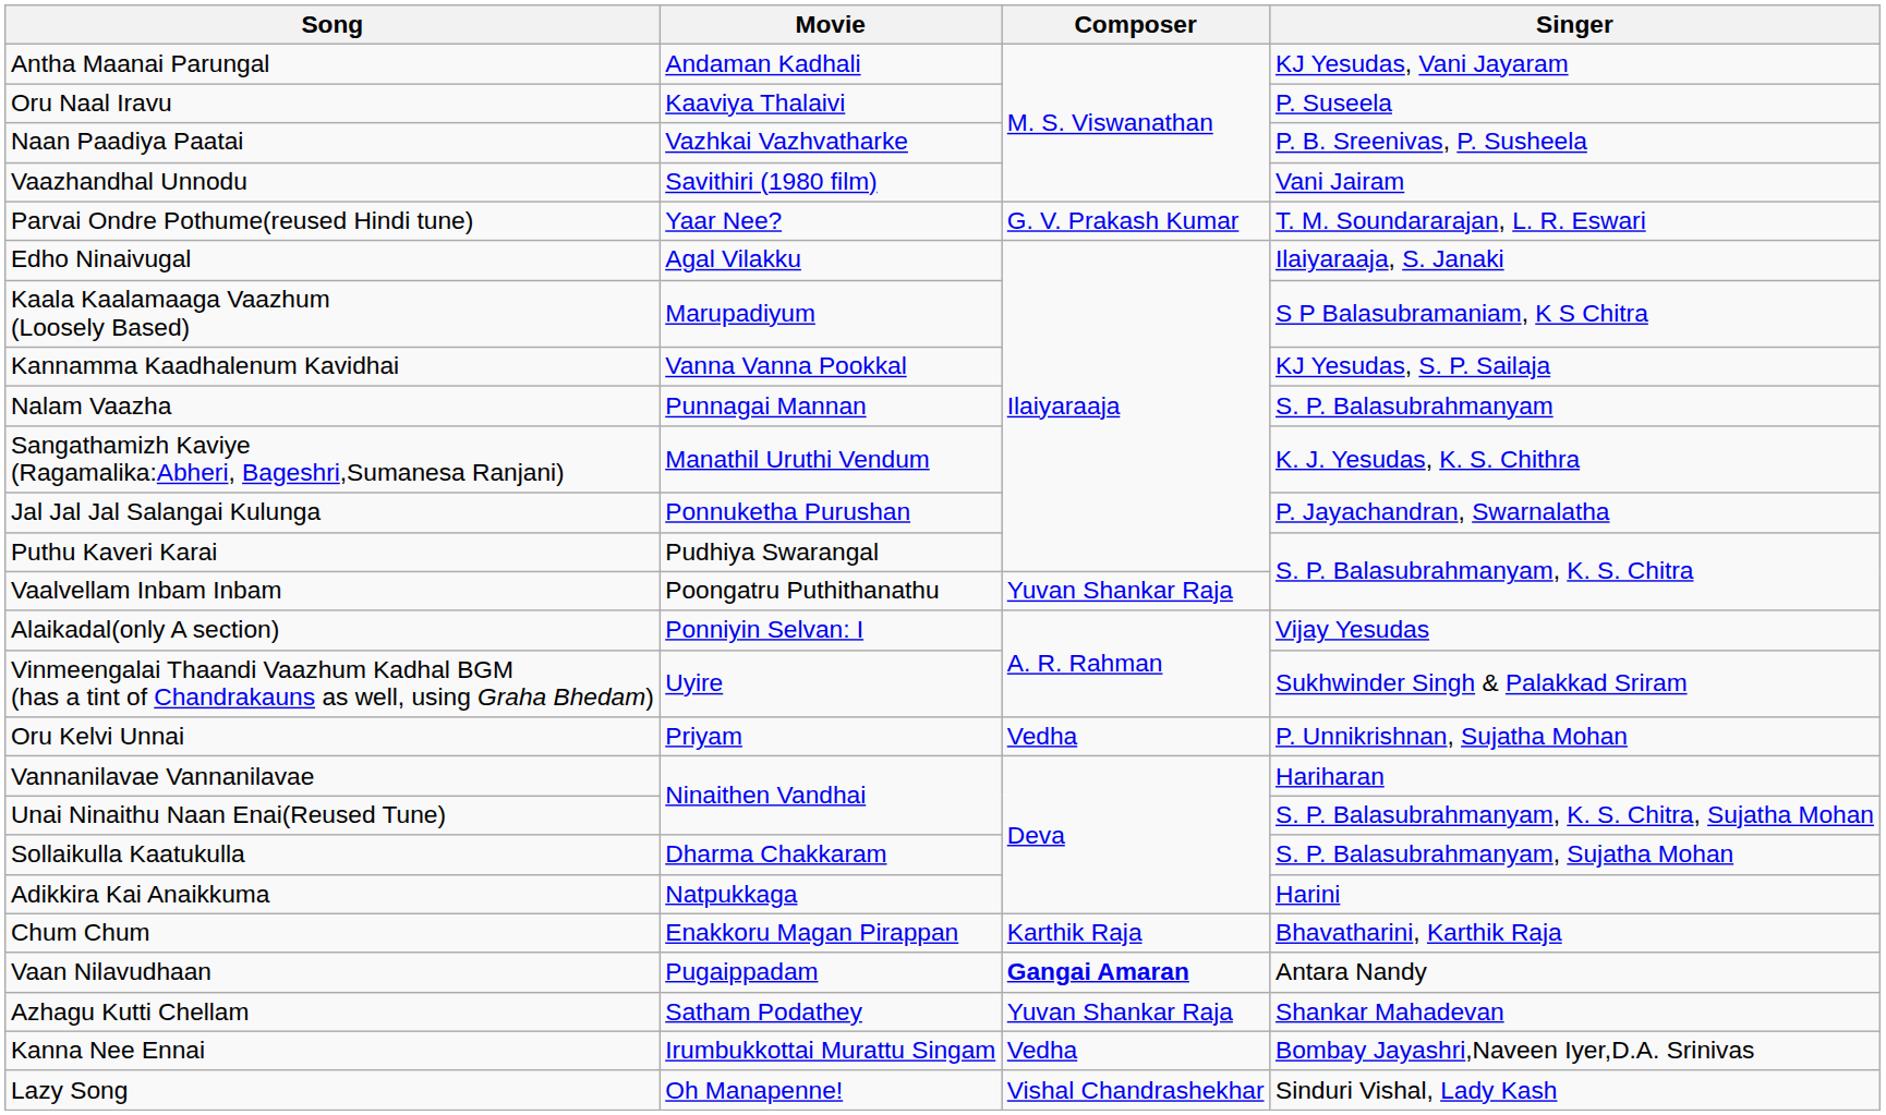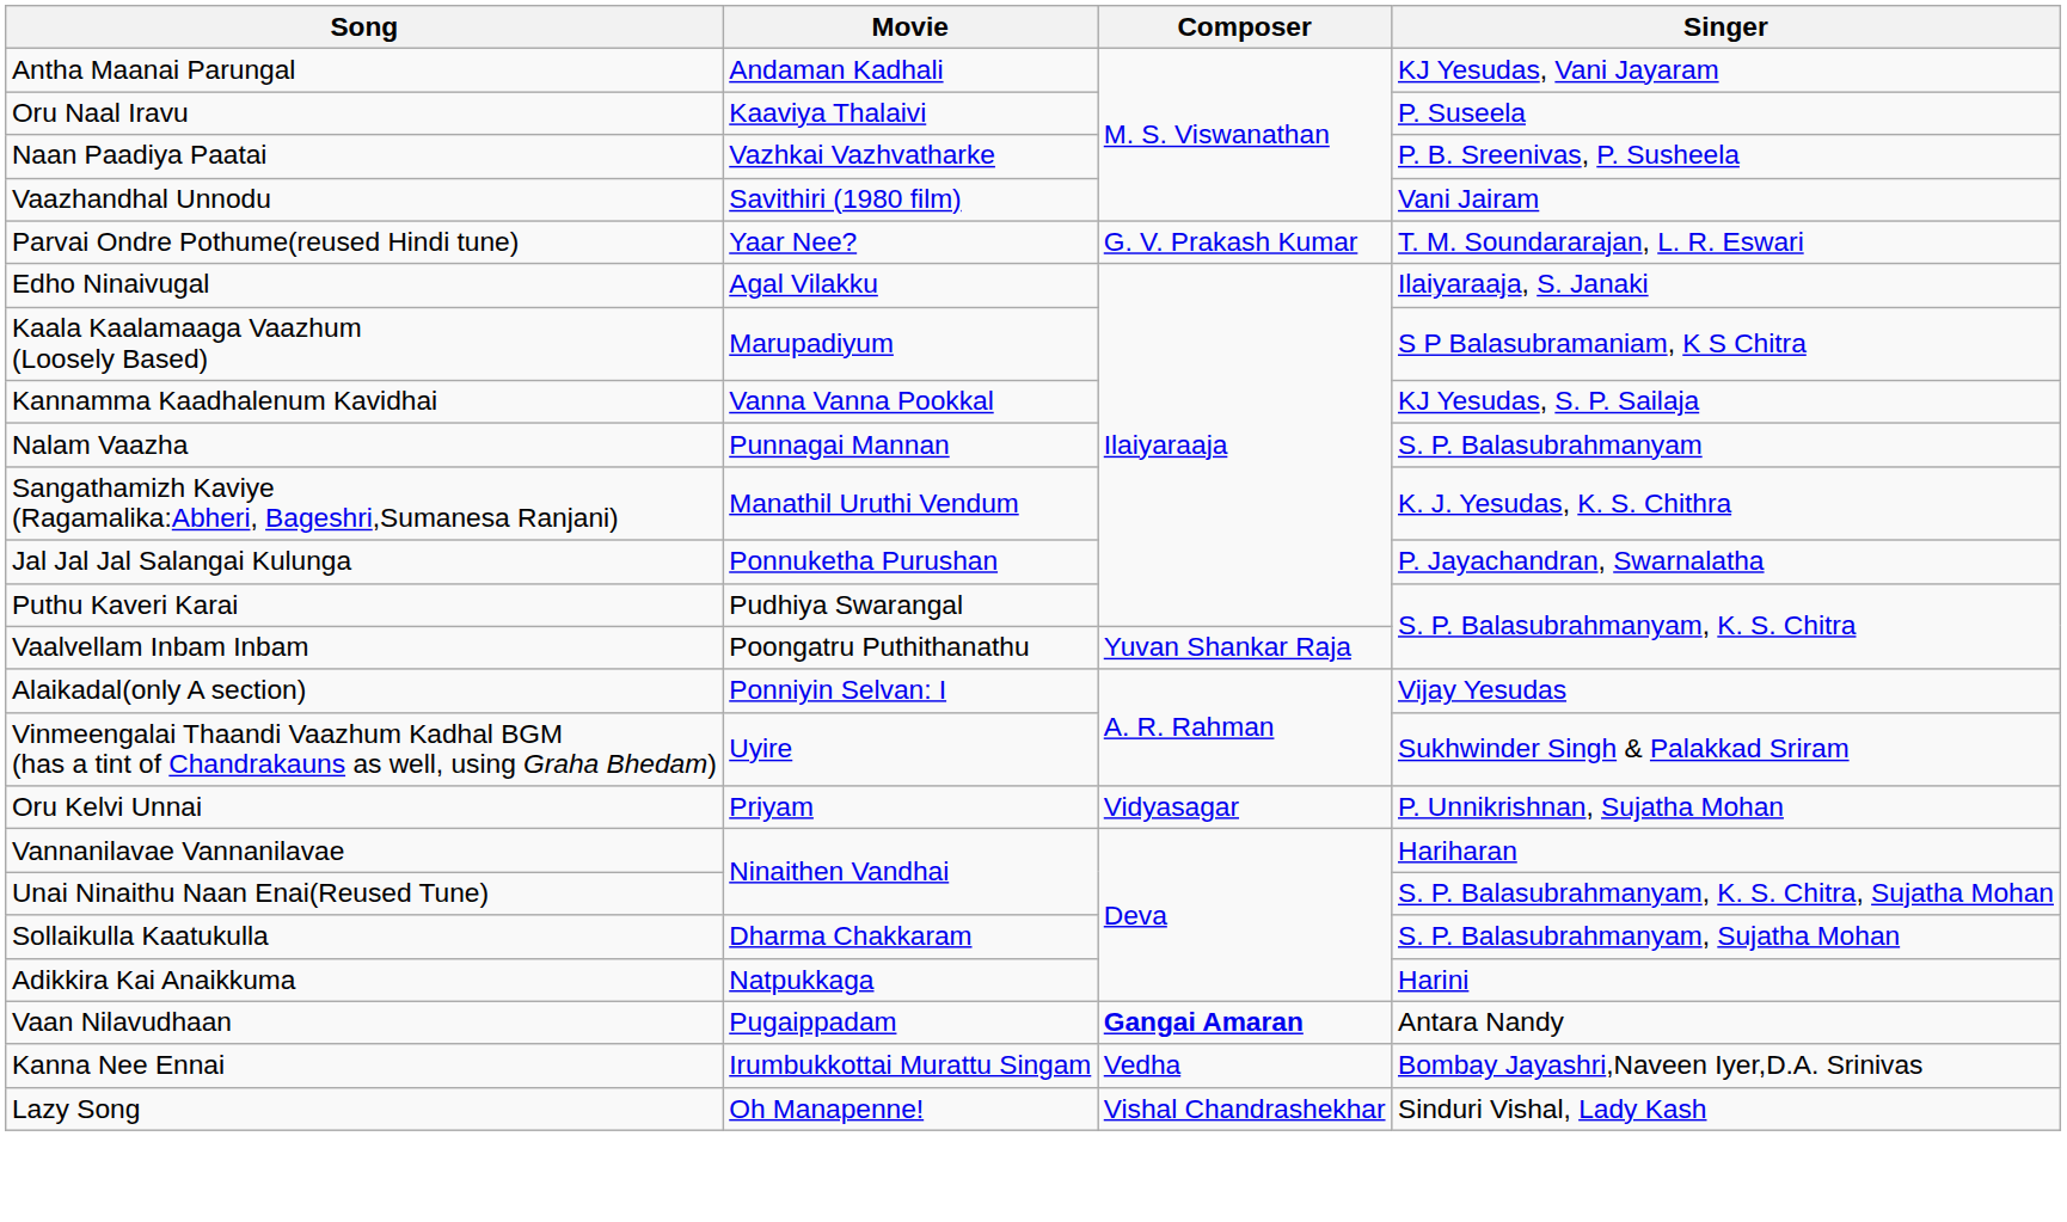 <table class="wikitable">
 <tr>
 <th>Song</th>
 <th>Movie</th>
 <th>Composer</th>
 <th>Singer</th>
 </tr>
 <tr>
 <td>Antha Maanai Parungal</td>
 <td><a href='#'>Andaman Kadhali</a></td>
 <td rowspan="4"><a href='#'>M. S. Viswanathan</a></td>
 <td><a href='#'>KJ Yesudas</a>, <a href='#'>Vani Jayaram</a></td>
 </tr>
 <tr>
 <td>Oru Naal Iravu</td>
 <td><a href='#'>Kaaviya Thalaivi</a></td>
 <td><a href='#'>P. Suseela</a></td>
 </tr>
 <tr>
 <td>Naan Paadiya Paatai</td>
 <td><a href='#'>Vazhkai Vazhvatharke</a></td>
 <td><a href='#'>P. B. Sreenivas</a>, <a href='#'>P. Susheela</a></td>
 </tr>
 <tr>
 <td>Vaazhandhal Unnodu</td>
 <td><a href='#'>Savithiri (1980 film)</a></td>
 <td><a href='#'>Vani Jairam</a></td>
 </tr>
 <tr>
 <td>Parvai Ondre Pothume(reused Hindi tune)</td>
 <td><a href='#'>Yaar Nee?</a></td>
 <td><a href='#'>G. V. Prakash Kumar</a></td>
 <td><a href='#'>T. M. Soundararajan</a>, <a href='#'>L. R. Eswari</a></td>
 </tr>
 <tr>
 <td>Edho Ninaivugal</td>
 <td><a href='#'>Agal Vilakku</a></td>
 <td rowspan="7"><a href='#'>Ilaiyaraaja</a></td>
 <td><a href='#'>Ilaiyaraaja</a>, <a href='#'>S. Janaki</a></td>
 </tr>
 <tr>
 <td>Kaala Kaalamaaga Vaazhum<br>(Loosely Based)</td>
 <td><a href='#'>Marupadiyum</a></td>
 <td><a href='#'>S P Balasubramaniam</a>, <a href='#'>K S Chitra</a></td>
 </tr>
 <tr>
 <td>Kannamma Kaadhalenum Kavidhai</td>
 <td><a href='#'>Vanna Vanna Pookkal</a></td>
 <td><a href='#'>KJ Yesudas</a>, <a href='#'>S. P. Sailaja</a></td>
 </tr>
 <tr>
 <td>Nalam Vaazha</td>
 <td><a href='#'>Punnagai Mannan</a></td>
 <td><a href='#'>S. P. Balasubrahmanyam</a></td>
 </tr>
 <tr>
 <td>Sangathamizh Kaviye<br>(Ragamalika:<a href='#'>Abheri</a>, <a href='#'>Bageshri</a>,Sumanesa Ranjani)</td>
 <td><a href='#'>Manathil Uruthi Vendum</a></td>
 <td><a href='#'>K. J. Yesudas</a>, <a href='#'>K. S. Chithra</a></td>
 </tr>
 <tr>
 <td>Jal Jal Jal Salangai Kulunga</td>
 <td><a href='#'>Ponnuketha Purushan</a></td>
 <td><a href='#'>P. Jayachandran</a>, <a href='#'>Swarnalatha</a></td>
 </tr>
 <tr>
 <td>Puthu Kaveri Karai</td>
 <td>Pudhiya Swarangal</td>
 <td rowspan=2><a href='#'>S. P. Balasubrahmanyam</a>, <a href='#'>K. S. Chitra</a></td>
 </tr>
 <tr>
 <td>Vaalvellam Inbam Inbam</td>
 <td>Poongatru Puthithanathu</td>
 <td><a href='#'>Yuvan Shankar Raja</a></td>
 </tr>
 <tr>
 <td>Alaikadal(only A section)</td>
 <td><a href='#'>Ponniyin Selvan: I</a></td>
 <td rowspan="2"><a href='#'>A. R. Rahman</a></td>
 <td><a href='#'>Vijay Yesudas</a></td>
 </tr>
 <tr>
 <td>Vinmeengalai Thaandi Vaazhum Kadhal BGM<br>(has a tint of <a href='#'>Chandrakauns</a> as well, using <em>Graha Bhedam</em>)</td>
 <td><a href='#'>Uyire</a></td>
 <td><a href='#'>Sukhwinder Singh</a> & <a href='#'>Palakkad Sriram</a></td>
 </tr>
 <tr>
 <td>Oru Kelvi Unnai</td>
 <td><a href='#'>Priyam</a></td>
-<td><a href='#'>Vedha</a></td>
+<td><a href='#'>Vidyasagar</a></td>
 <td><a href='#'>P. Unnikrishnan</a>, <a href='#'>Sujatha Mohan</a></td>
 </tr>
 <tr>
 <td>Vannanilavae Vannanilavae</td>
 <td rowspan=2><a href='#'>Ninaithen Vandhai</a></td>
 <td rowspan=4><a href='#'>Deva</a></td>
 <td><a href='#'>Hariharan</a></td>
 </tr>
 <tr>
 <td>Unai Ninaithu Naan Enai(Reused Tune)</td>
 <td><a href='#'>S. P. Balasubrahmanyam</a>, <a href='#'>K. S. Chitra</a>, <a href='#'>Sujatha Mohan</a></td>
 </tr>
 <tr>
 <td>Sollaikulla Kaatukulla</td>
 <td><a href='#'>Dharma Chakkaram</a></td>
 <td><a href='#'>S. P. Balasubrahmanyam</a>, <a href='#'>Sujatha Mohan</a></td>
 </tr>
 <tr>
 <td>Adikkira Kai Anaikkuma</td>
 <td><a href='#'>Natpukkaga</a></td>
 <td><a href='#'>Harini</a></td>
 </tr>
 <tr>
-<td>Chum Chum</td>
-<td><a href='#'>Enakkoru Magan Pirappan</a></td>
-<td><a href='#'>Karthik Raja</a></td>
-<td><a href='#'>Bhavatharini</a>, <a href='#'>Karthik Raja</a></td>
-</tr>
-<tr>
 <td>Vaan Nilavudhaan</td>
 <td><a href='#'>Pugaippadam</a></td>
 <td><strong><a href='#'>Gangai Amaran</a></strong></td>
 <td>Antara Nandy</td>
-</tr>
-<tr>
-<td>Azhagu Kutti Chellam</td>
-<td><a href='#'>Satham Podathey</a></td>
-<td><a href='#'>Yuvan Shankar Raja</a></td>
-<td><a href='#'>Shankar Mahadevan</a></td>
 </tr>
 <tr>
 <td>Kanna Nee Ennai</td>
 <td><a href='#'>Irumbukkottai Murattu Singam</a></td>
 <td><a href='#'>Vedha</a></td>
 <td><a href='#'>Bombay Jayashri</a>,Naveen Iyer,D.A. Srinivas</td>
 </tr>
 <tr>
 <td>Lazy Song</td>
 <td><a href='#'>Oh Manapenne!</a></td>
 <td><a href='#'>Vishal Chandrashekhar</a></td>
 <td>Sinduri Vishal, <a href='#'>Lady Kash</a></td>
 </tr>
 </table>
